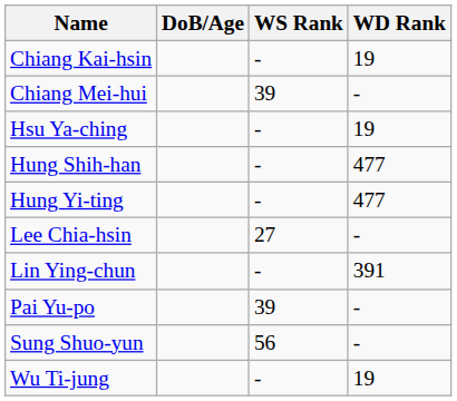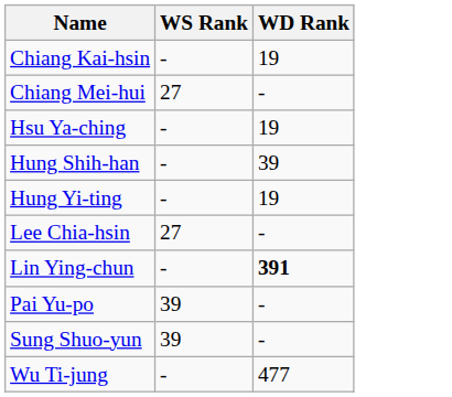 <table class="wikitable" style="text-align: left; font-size:95%;">
 <tr>
 <th>Name</th>
-<th>DoB/Age</th>
 <th>WS Rank</th>
 <th>WD Rank</th>
 </tr>
 <tr>
 <td><a href='#'>Chiang Kai-hsin</a></td>
-<td></td>
 <td>-</td>
 <td>19</td>
 </tr>
 <tr>
 <td><a href='#'>Chiang Mei-hui</a></td>
-<td></td>
-<td>39</td>
+<td>27</td>
 <td>-</td>
 </tr>
 <tr>
 <td><a href='#'>Hsu Ya-ching</a></td>
-<td></td>
 <td>-</td>
 <td>19</td>
 </tr>
 <tr>
 <td><a href='#'>Hung Shih-han</a></td>
-<td></td>
 <td>-</td>
-<td>477</td>
+<td>39</td>
 </tr>
 <tr>
 <td><a href='#'>Hung Yi-ting</a></td>
-<td></td>
 <td>-</td>
-<td>477</td>
+<td>19</td>
 </tr>
 <tr>
 <td><a href='#'>Lee Chia-hsin</a></td>
-<td></td>
 <td>27</td>
 <td>-</td>
 </tr>
 <tr>
 <td><a href='#'>Lin Ying-chun</a></td>
-<td></td>
 <td>-</td>
-<td>391</td>
+<td><strong>391</strong></td>
 </tr>
 <tr>
 <td><a href='#'>Pai Yu-po</a></td>
-<td></td>
 <td>39</td>
 <td>-</td>
 </tr>
 <tr>
 <td><a href='#'>Sung Shuo-yun</a></td>
-<td></td>
-<td>56</td>
+<td>39</td>
 <td>-</td>
 </tr>
 <tr>
 <td><a href='#'>Wu Ti-jung</a></td>
-<td></td>
 <td>-</td>
-<td>19</td>
+<td>477</td>
 </tr>
 </table>
